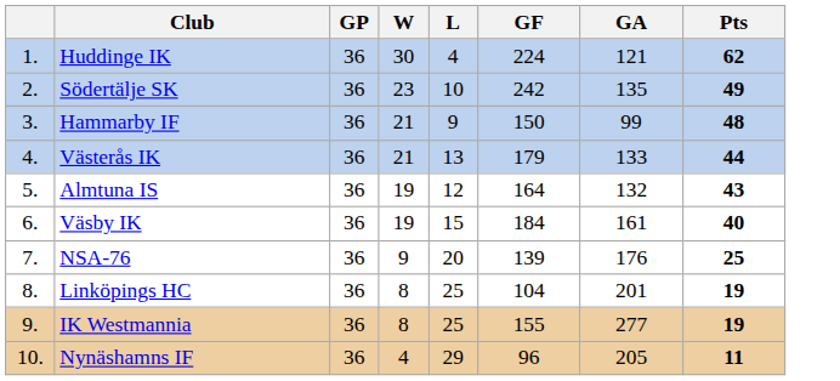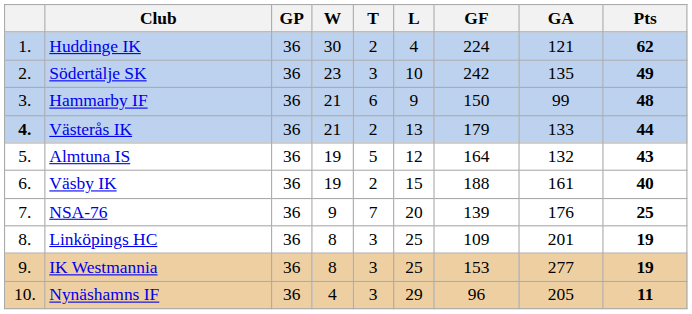 <table class="wikitable">
 <tr>
 <th width="30"></th>
 <th width="200">Club</th>
 <th width="30">GP</th>
 <th width="30">W</th>
+<th width="30">T</th>
 <th width="30">L</th>
 <th width="70">GF</th>
 <th width="70">GA</th>
 <th width="70">Pts</th>
 </tr>
 <tr bgcolor="#BCD2EE" align="center">
 <td>1.</td>
 <td align="left"><a href='#'>Huddinge IK</a></td>
 <td>36</td>
 <td>30</td>
+<td>2</td>
 <td>4</td>
 <td>224</td>
 <td>121</td>
 <td><strong>62</strong></td>
 </tr>
 <tr bgcolor="#BCD2EE" align="center">
 <td>2.</td>
 <td align="left"><a href='#'>Södertälje SK</a></td>
 <td>36</td>
 <td>23</td>
+<td>3</td>
 <td>10</td>
 <td>242</td>
 <td>135</td>
 <td><strong>49</strong></td>
 </tr>
 <tr bgcolor="#BCD2EE" align="center">
 <td>3.</td>
 <td align="left"><a href='#'>Hammarby IF</a></td>
 <td>36</td>
 <td>21</td>
+<td>6</td>
 <td>9</td>
 <td>150</td>
 <td>99</td>
 <td><strong>48</strong></td>
 </tr>
 <tr bgcolor="#BCD2EE" align="center">
-<td>4.</td>
+<td><strong>4.</strong></td>
 <td align="left"><a href='#'>Västerås IK</a></td>
 <td>36</td>
 <td>21</td>
+<td>2</td>
 <td>13</td>
 <td>179</td>
 <td>133</td>
 <td><strong>44</strong></td>
 </tr>
 <tr bgcolor="#FFFFFF" align="center">
 <td>5.</td>
 <td align="left"><a href='#'>Almtuna IS</a></td>
 <td>36</td>
 <td>19</td>
+<td>5</td>
 <td>12</td>
 <td>164</td>
 <td>132</td>
 <td><strong>43</strong></td>
 </tr>
 <tr bgcolor="#FFFFFF" align="center">
 <td>6.</td>
 <td align="left"><a href='#'>Väsby IK</a></td>
 <td>36</td>
 <td>19</td>
+<td>2</td>
 <td>15</td>
-<td>184</td>
+<td>188</td>
 <td>161</td>
 <td><strong>40</strong></td>
 </tr>
 <tr bgcolor="#FFFFFF" align="center">
 <td>7.</td>
 <td align="left"><a href='#'>NSA-76</a></td>
 <td>36</td>
 <td>9</td>
+<td>7</td>
 <td>20</td>
 <td>139</td>
 <td>176</td>
 <td><strong>25</strong></td>
 </tr>
 <tr bgcolor="#FFFFFF" align="center">
 <td>8.</td>
 <td align="left"><a href='#'>Linköpings HC</a></td>
 <td>36</td>
 <td>8</td>
+<td>3</td>
 <td>25</td>
-<td>104</td>
+<td>109</td>
 <td>201</td>
 <td><strong>19</strong></td>
 </tr>
 <tr bgcolor="#EECFA1" align="center">
 <td>9.</td>
 <td align="left"><a href='#'>IK Westmannia</a></td>
 <td>36</td>
 <td>8</td>
+<td>3</td>
 <td>25</td>
-<td>155</td>
+<td>153</td>
 <td>277</td>
 <td><strong>19</strong></td>
 </tr>
 <tr bgcolor="#EECFA1" align="center">
 <td>10.</td>
 <td align="left"><a href='#'>Nynäshamns IF</a></td>
 <td>36</td>
 <td>4</td>
+<td>3</td>
 <td>29</td>
 <td>96</td>
 <td>205</td>
 <td><strong>11</strong></td>
 </tr>
 </table>
